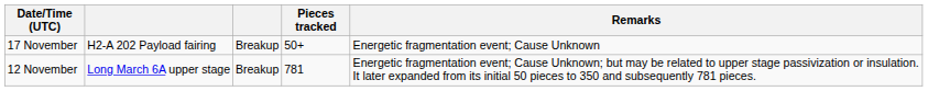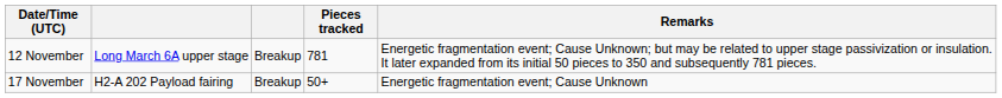 <table class="wikitable" style="width:100%;">
 <tr>
 <th>Date/Time (UTC)</th>
 <th></th>
 <th></th>
 <th>Pieces tracked</th>
 <th>Remarks</th>
 </tr>
 <tr>
+<td>12 November</td>
+<td nowrap> <a href='#'>Long March 6A</a> upper stage</td>
+<td nowrap>Breakup</td>
+<td>781</td>
+<td>Energetic fragmentation event; Cause Unknown; but may be related to upper stage passivization or insulation. It later expanded from its initial 50 pieces to 350 and subsequently 781 pieces.</td>
+</tr>
+<tr>
 <td>17 November</td>
 <td nowrap> H2-A 202 Payload fairing</td>
 <td nowrap>Breakup</td>
 <td>50+</td>
 <td>Energetic fragmentation event; Cause Unknown</td>
 </tr>
-<tr>
-<td>12 November</td>
-<td nowrap> <a href='#'>Long March 6A</a> upper stage</td>
-<td nowrap>Breakup</td>
-<td>781</td>
-<td>Energetic fragmentation event; Cause Unknown; but may be related to upper stage passivization or insulation. It later expanded from its initial 50 pieces to 350 and subsequently 781 pieces.</td>
-</tr>
 </table>
